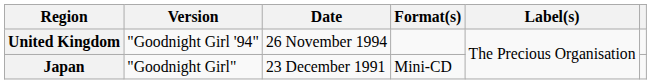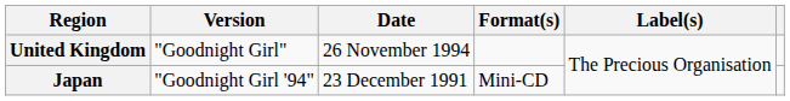 <table class="wikitable plainrowheaders">
 <tr>
 <th scope="col">Region</th>
 <th scope="col">Version</th>
 <th scope="col">Date</th>
 <th scope="col">Format(s)</th>
 <th scope="col">Label(s)</th>
 <th scope="col"></th>
 </tr>
 <tr>
 <th scope="row">United Kingdom</th>
-<td>"Goodnight Girl '94"</td>
+<td>"Goodnight Girl"</td>
 <td>26 November 1994</td>
 <td></td>
 <td rowspan="2">The Precious Organisation</td>
 <td></td>
 </tr>
 <tr>
 <th scope="row">Japan</th>
-<td>"Goodnight Girl"</td>
+<td>"Goodnight Girl '94"</td>
 <td>23 December 1991</td>
 <td>Mini-CD</td>
 <td></td>
 </tr>
 </table>
